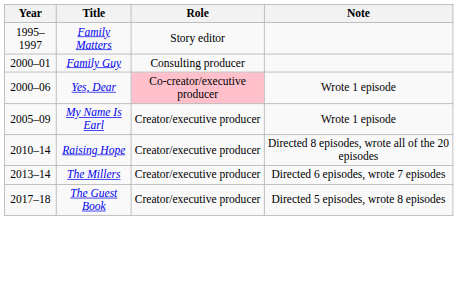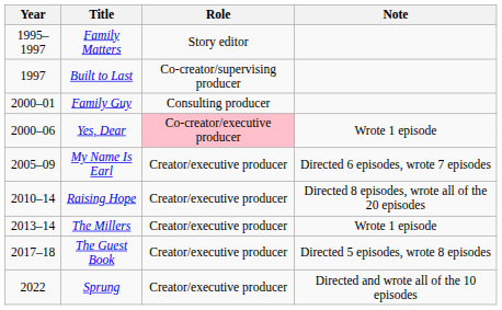 <table class="wikitable" style="text-align:center; margin-right:auto; margin-right:auto">
 <tr>
 <th>Year</th>
 <th>Title</th>
 <th>Role</th>
 <th>Note</th>
 </tr>
 <tr>
 <td>1995–1997</td>
 <td><em><a href='#'>Family Matters</a></em></td>
 <td>Story editor</td>
+<td></td>
+</tr>
+<tr>
+<td>1997</td>
+<td><em><a href='#'>Built to Last</a></em></td>
+<td>Co-creator/supervising producer</td>
 <td></td>
 </tr>
 <tr>
 <td>2000–01</td>
 <td><em><a href='#'>Family Guy</a></em></td>
 <td>Consulting producer</td>
 <td></td>
 </tr>
 <tr>
 <td>2000–06</td>
 <td><em><a href='#'>Yes, Dear</a></em></td>
 <td style="background: pink;">Co-creator/executive producer</td>
 <td>Wrote 1 episode</td>
 </tr>
 <tr>
 <td>2005–09</td>
 <td><em><a href='#'>My Name Is Earl</a></em></td>
 <td>Creator/executive producer</td>
-<td>Wrote 1 episode</td>
+<td>Directed 6 episodes, wrote 7 episodes</td>
 </tr>
 <tr>
 <td>2010–14</td>
 <td><em><a href='#'>Raising Hope</a></em></td>
 <td>Creator/executive producer</td>
 <td>Directed 8 episodes, wrote all of the 20 episodes</td>
 </tr>
 <tr>
 <td>2013–14</td>
 <td><em><a href='#'>The Millers</a></em></td>
 <td>Creator/executive producer</td>
-<td>Directed 6 episodes, wrote 7 episodes</td>
+<td>Wrote 1 episode</td>
 </tr>
 <tr>
 <td>2017–18</td>
 <td><em><a href='#'>The Guest Book</a></em></td>
 <td>Creator/executive producer</td>
 <td>Directed 5 episodes, wrote 8 episodes</td>
 </tr>
+<tr>
+<td>2022</td>
+<td><em><a href='#'>Sprung</a></em></td>
+<td>Creator/executive producer</td>
+<td>Directed and wrote all of the 10 episodes</td>
+</tr>
 </table>
